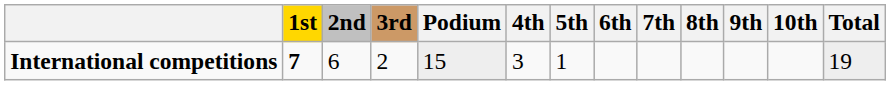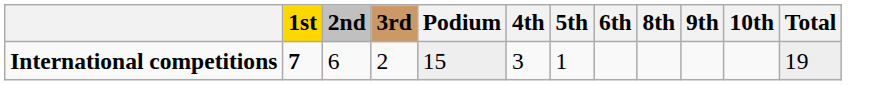 <table class="wikitable">
 <tr>
 <th></th>
 <th style="background: gold;">1st</th>
 <th style="background: silver;">2nd</th>
 <th style="background: #c96;">3rd</th>
 <th>Podium</th>
 <th>4th</th>
 <th>5th</th>
 <th>6th</th>
-<th>7th</th>
 <th>8th</th>
 <th>9th</th>
 <th>10th</th>
 <th>Total</th>
 </tr>
 <tr>
 <td><strong>International competitions</strong></td>
 <td><strong>7</strong></td>
 <td>6</td>
 <td>2</td>
 <td style="background: #EEEEEE;">15</td>
 <td>3</td>
 <td>1</td>
 <td></td>
 <td></td>
 <td></td>
 <td></td>
-<td></td>
 <td style="background: #EEEEEE;">19</td>
 </tr>
 </table>
